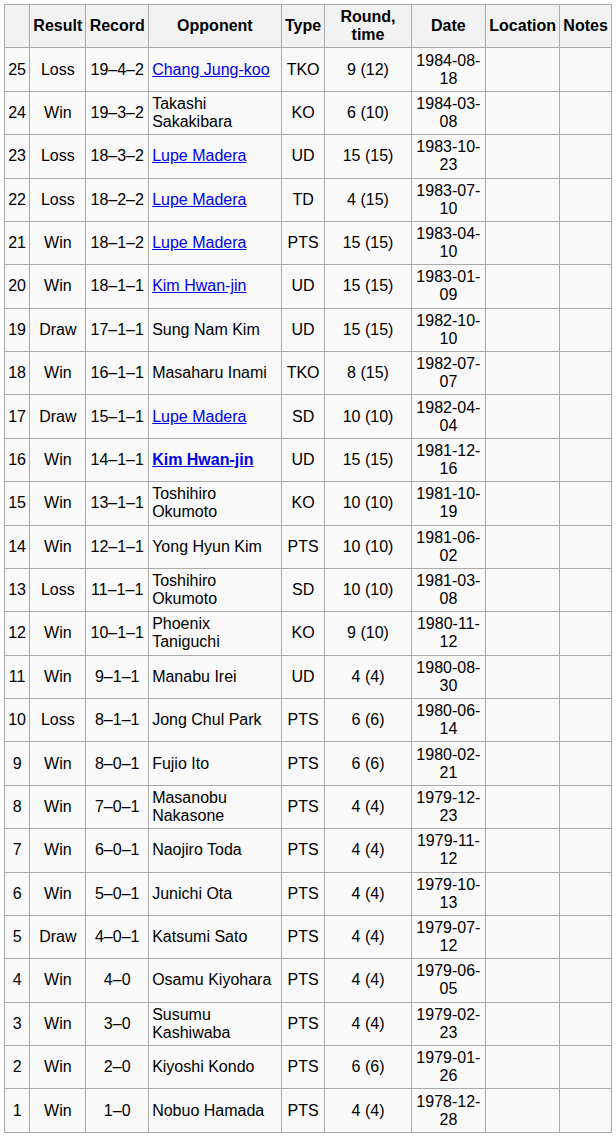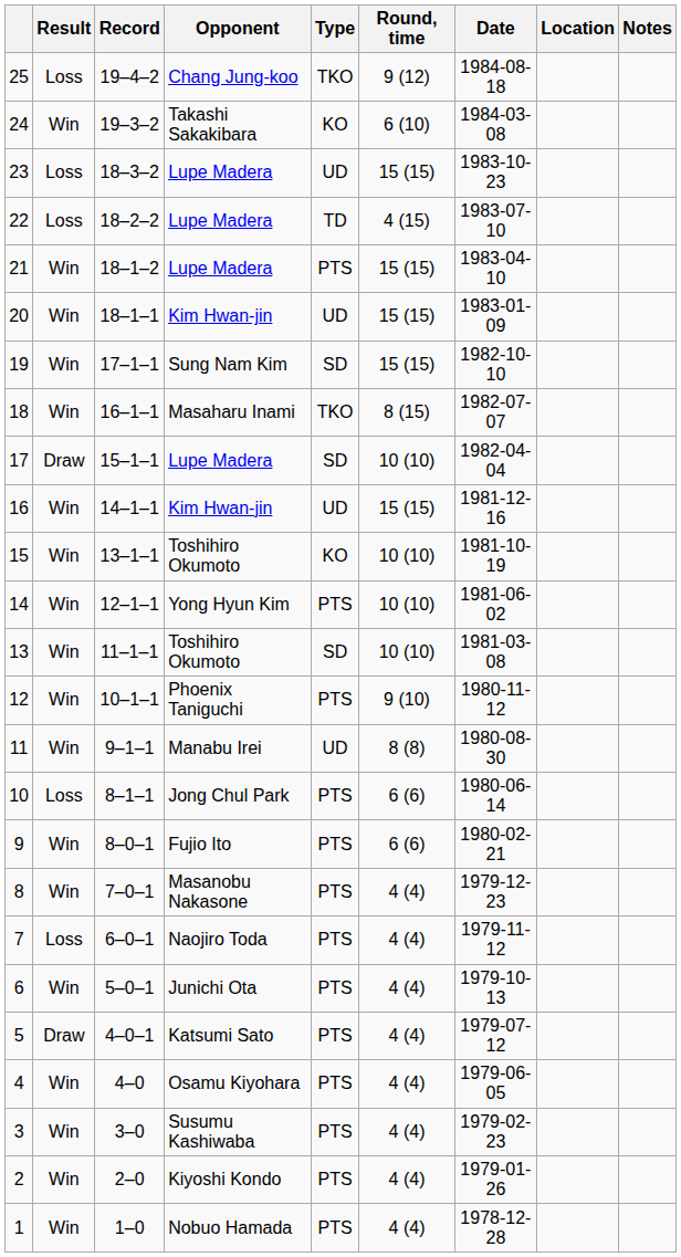 <table class=wikitable style=text-align:center>
 <tr>
 <th></th>
 <th>Result</th>
 <th>Record</th>
 <th>Opponent</th>
 <th>Type</th>
 <th>Round, time</th>
 <th>Date</th>
 <th>Location</th>
 <th>Notes</th>
 </tr>
 <tr>
 <td>25</td>
 <td>Loss</td>
 <td>19–4–2</td>
 <td align=left><a href='#'>Chang Jung-koo</a></td>
 <td>TKO</td>
 <td>9 (12)</td>
 <td>1984-08-18</td>
 <td align=left></td>
 <td align=left></td>
 </tr>
 <tr>
 <td>24</td>
 <td>Win</td>
 <td>19–3–2</td>
 <td align=left>Takashi Sakakibara</td>
 <td>KO</td>
 <td>6 (10)</td>
 <td>1984-03-08</td>
 <td align=left></td>
 <td align=left></td>
 </tr>
 <tr>
 <td>23</td>
 <td>Loss</td>
 <td>18–3–2</td>
 <td align=left><a href='#'>Lupe Madera</a></td>
 <td>UD</td>
 <td>15 (15)</td>
 <td>1983-10-23</td>
 <td align=left></td>
 <td align=left></td>
 </tr>
 <tr>
 <td>22</td>
 <td>Loss</td>
 <td>18–2–2</td>
 <td align=left><a href='#'>Lupe Madera</a></td>
 <td>TD</td>
 <td>4 (15)</td>
 <td>1983-07-10</td>
 <td align=left></td>
 <td align=left></td>
 </tr>
 <tr>
 <td>21</td>
 <td>Win</td>
 <td>18–1–2</td>
 <td align=left><a href='#'>Lupe Madera</a></td>
 <td>PTS</td>
 <td>15 (15)</td>
 <td>1983-04-10</td>
 <td align=left></td>
 <td align=left></td>
 </tr>
 <tr>
 <td>20</td>
 <td>Win</td>
 <td>18–1–1</td>
 <td align=left><a href='#'>Kim Hwan-jin</a></td>
 <td>UD</td>
 <td>15 (15)</td>
 <td>1983-01-09</td>
 <td align=left></td>
 <td align=left></td>
 </tr>
 <tr>
 <td>19</td>
-<td>Draw</td>
+<td>Win</td>
 <td>17–1–1</td>
 <td align=left>Sung Nam Kim</td>
-<td>UD</td>
+<td>SD</td>
 <td>15 (15)</td>
 <td>1982-10-10</td>
 <td align=left></td>
 <td align=left></td>
 </tr>
 <tr>
 <td>18</td>
 <td>Win</td>
 <td>16–1–1</td>
 <td align=left>Masaharu Inami</td>
 <td>TKO</td>
 <td>8 (15)</td>
 <td>1982-07-07</td>
 <td align=left></td>
 <td align=left></td>
 </tr>
 <tr>
 <td>17</td>
 <td>Draw</td>
 <td>15–1–1</td>
 <td align=left><a href='#'>Lupe Madera</a></td>
 <td>SD</td>
 <td>10 (10)</td>
 <td>1982-04-04</td>
 <td align=left></td>
 <td align=left></td>
 </tr>
 <tr>
 <td>16</td>
 <td>Win</td>
 <td>14–1–1</td>
-<td align=left><strong><a href='#'>Kim Hwan-jin</a></strong></td>
+<td align=left><a href='#'>Kim Hwan-jin</a></td>
 <td>UD</td>
 <td>15 (15)</td>
 <td>1981-12-16</td>
 <td align=left></td>
 <td align=left></td>
 </tr>
 <tr>
 <td>15</td>
 <td>Win</td>
 <td>13–1–1</td>
 <td align=left>Toshihiro Okumoto</td>
 <td>KO</td>
 <td>10 (10)</td>
 <td>1981-10-19</td>
 <td align=left></td>
 <td align=left></td>
 </tr>
 <tr>
 <td>14</td>
 <td>Win</td>
 <td>12–1–1</td>
 <td align=left>Yong Hyun Kim</td>
 <td>PTS</td>
 <td>10 (10)</td>
 <td>1981-06-02</td>
 <td align=left></td>
 <td align=left></td>
 </tr>
 <tr>
 <td>13</td>
-<td>Loss</td>
+<td>Win</td>
 <td>11–1–1</td>
 <td align=left>Toshihiro Okumoto</td>
 <td>SD</td>
 <td>10 (10)</td>
 <td>1981-03-08</td>
 <td align=left></td>
 <td align=left></td>
 </tr>
 <tr>
 <td>12</td>
 <td>Win</td>
 <td>10–1–1</td>
 <td align=left>Phoenix Taniguchi</td>
-<td>KO</td>
+<td>PTS</td>
 <td>9 (10)</td>
 <td>1980-11-12</td>
 <td align=left></td>
 <td align=left></td>
 </tr>
 <tr>
 <td>11</td>
 <td>Win</td>
 <td>9–1–1</td>
 <td align=left>Manabu Irei</td>
 <td>UD</td>
-<td>4 (4)</td>
+<td>8 (8)</td>
 <td>1980-08-30</td>
 <td align=left></td>
 <td align=left></td>
 </tr>
 <tr>
 <td>10</td>
 <td>Loss</td>
 <td>8–1–1</td>
 <td align=left>Jong Chul Park</td>
 <td>PTS</td>
 <td>6 (6)</td>
 <td>1980-06-14</td>
 <td align=left></td>
 <td align=left></td>
 </tr>
 <tr>
 <td>9</td>
 <td>Win</td>
 <td>8–0–1</td>
 <td align=left>Fujio Ito</td>
 <td>PTS</td>
 <td>6 (6)</td>
 <td>1980-02-21</td>
 <td align=left></td>
 <td align=left></td>
 </tr>
 <tr>
 <td>8</td>
 <td>Win</td>
 <td>7–0–1</td>
 <td align=left>Masanobu Nakasone</td>
 <td>PTS</td>
 <td>4 (4)</td>
 <td>1979-12-23</td>
 <td align=left></td>
 <td align=left></td>
 </tr>
 <tr>
 <td>7</td>
-<td>Win</td>
+<td>Loss</td>
 <td>6–0–1</td>
 <td align=left>Naojiro Toda</td>
 <td>PTS</td>
 <td>4 (4)</td>
 <td>1979-11-12</td>
 <td align=left></td>
 <td align=left></td>
 </tr>
 <tr>
 <td>6</td>
 <td>Win</td>
 <td>5–0–1</td>
 <td align=left>Junichi Ota</td>
 <td>PTS</td>
 <td>4 (4)</td>
 <td>1979-10-13</td>
 <td align=left></td>
 <td align=left></td>
 </tr>
 <tr>
 <td>5</td>
 <td>Draw</td>
 <td>4–0–1</td>
 <td align=left>Katsumi Sato</td>
 <td>PTS</td>
 <td>4 (4)</td>
 <td>1979-07-12</td>
 <td align=left></td>
 <td align=left></td>
 </tr>
 <tr>
 <td>4</td>
 <td>Win</td>
 <td>4–0</td>
 <td align=left>Osamu Kiyohara</td>
 <td>PTS</td>
 <td>4 (4)</td>
 <td>1979-06-05</td>
 <td align=left></td>
 <td align=left></td>
 </tr>
 <tr>
 <td>3</td>
 <td>Win</td>
 <td>3–0</td>
 <td align=left>Susumu Kashiwaba</td>
 <td>PTS</td>
 <td>4 (4)</td>
 <td>1979-02-23</td>
 <td align=left></td>
 <td align=left></td>
 </tr>
 <tr>
 <td>2</td>
 <td>Win</td>
 <td>2–0</td>
 <td align=left>Kiyoshi Kondo</td>
 <td>PTS</td>
-<td>6 (6)</td>
+<td>4 (4)</td>
 <td>1979-01-26</td>
 <td align=left></td>
 <td align=left></td>
 </tr>
 <tr>
 <td>1</td>
 <td>Win</td>
 <td>1–0</td>
 <td align=left>Nobuo Hamada</td>
 <td>PTS</td>
 <td>4 (4)</td>
 <td>1978-12-28</td>
 <td align=left></td>
 <td align=left></td>
 </tr>
 </table>
